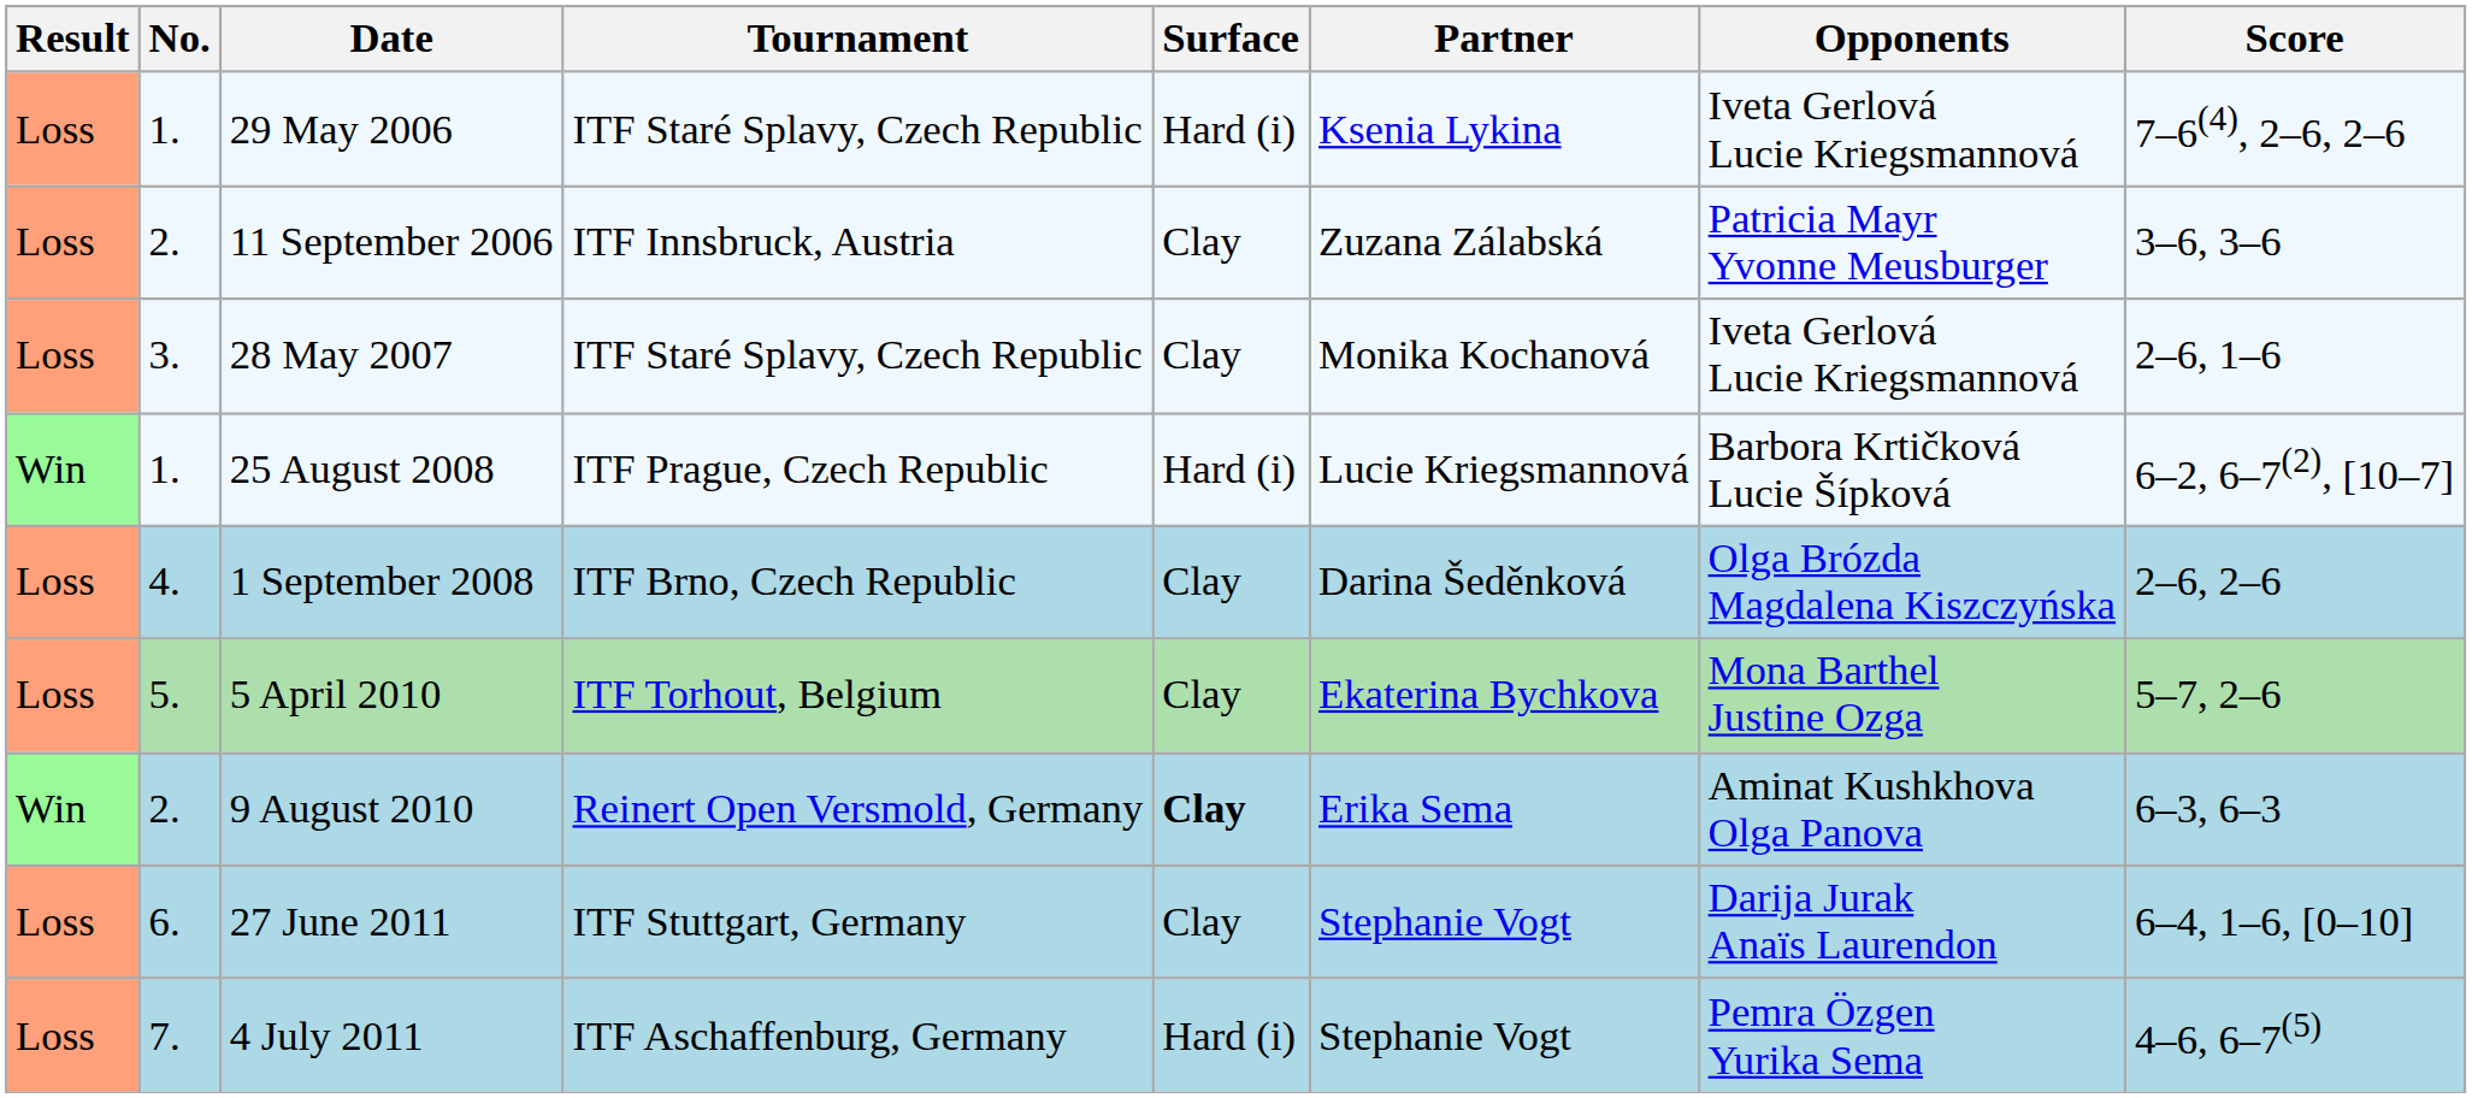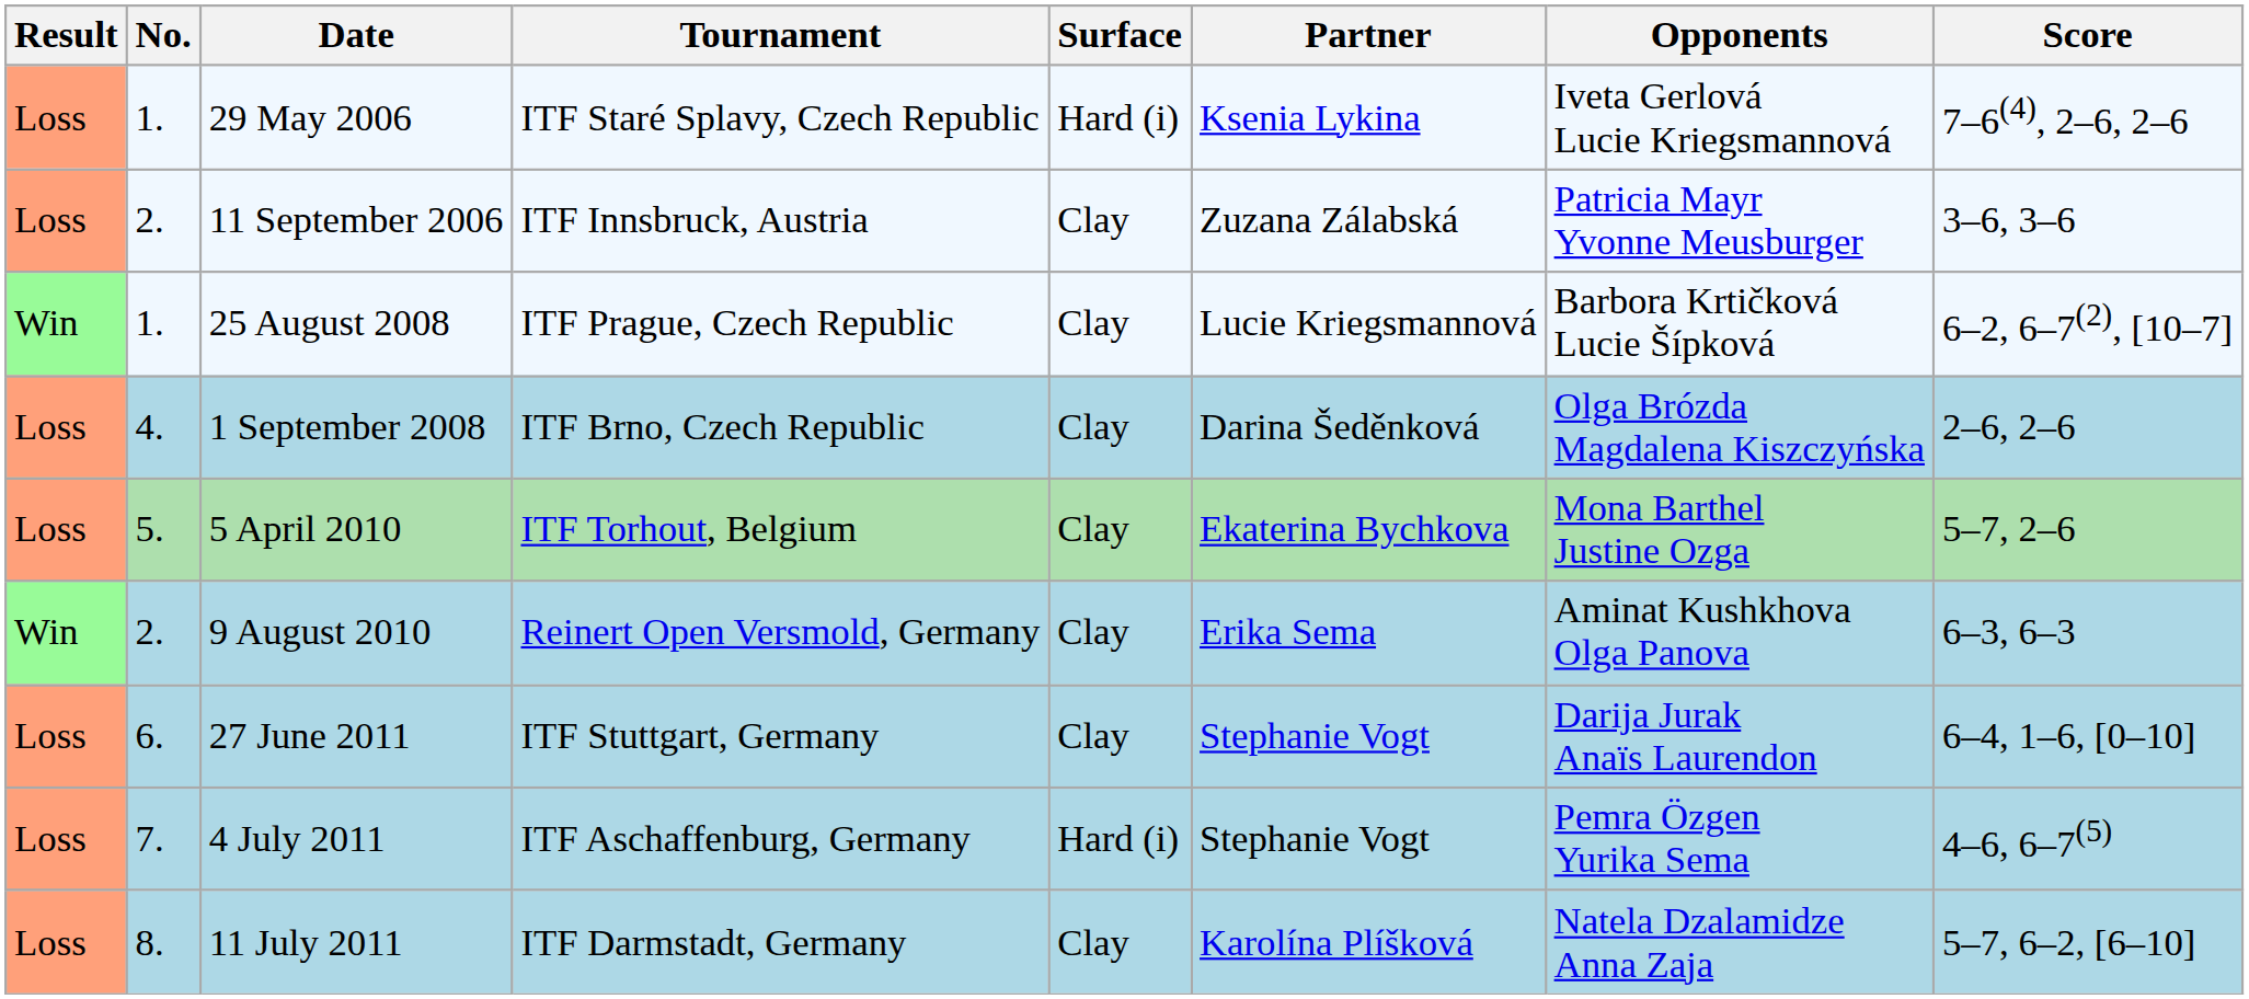 <table class="sortable wikitable">
 <tr>
 <th>Result</th>
 <th>No.</th>
 <th>Date</th>
 <th>Tournament</th>
 <th>Surface</th>
 <th>Partner</th>
 <th>Opponents</th>
 <th class="unsortable">Score</th>
 </tr>
 <tr style="background:#f0f8ff;">
 <td style="background:#ffa07a;">Loss</td>
 <td>1.</td>
 <td>29 May 2006</td>
 <td>ITF Staré Splavy, Czech Republic</td>
 <td>Hard (i)</td>
 <td> <a href='#'>Ksenia Lykina</a></td>
 <td> Iveta Gerlová <br>  Lucie Kriegsmannová</td>
 <td>7–6<sup>(4)</sup>, 2–6, 2–6</td>
 </tr>
 <tr style="background:#f0f8ff;">
 <td style="background:#ffa07a;">Loss</td>
 <td>2.</td>
 <td>11 September 2006</td>
 <td>ITF Innsbruck, Austria</td>
 <td>Clay</td>
 <td> Zuzana Zálabská</td>
 <td> <a href='#'>Patricia Mayr</a> <br>  <a href='#'>Yvonne Meusburger</a></td>
 <td>3–6, 3–6</td>
 </tr>
 <tr style="background:#f0f8ff;">
-<td style="background:#ffa07a;">Loss</td>
-<td>3.</td>
-<td>28 May 2007</td>
-<td>ITF Staré Splavy, Czech Republic</td>
-<td>Clay</td>
-<td> Monika Kochanová</td>
-<td> Iveta Gerlová <br>  Lucie Kriegsmannová</td>
-<td>2–6, 1–6</td>
-</tr>
-<tr style="background:#f0f8ff;">
 <td style="background:#98fb98;">Win</td>
 <td>1.</td>
 <td>25 August 2008</td>
 <td>ITF Prague, Czech Republic</td>
-<td>Hard (i)</td>
+<td>Clay</td>
 <td> Lucie Kriegsmannová</td>
 <td> Barbora Krtičková <br>  Lucie Šípková</td>
 <td>6–2, 6–7<sup>(2)</sup>, [10–7]</td>
 </tr>
 <tr style="background:lightblue;">
 <td style="background:#ffa07a;">Loss</td>
 <td>4.</td>
 <td>1 September 2008</td>
 <td>ITF Brno, Czech Republic</td>
 <td>Clay</td>
 <td> Darina Šeděnková</td>
 <td> <a href='#'>Olga Brózda</a> <br>  <a href='#'>Magdalena Kiszczyńska</a></td>
 <td>2–6, 2–6</td>
 </tr>
 <tr style="background:#addfad;">
 <td style="background:#ffa07a;">Loss</td>
 <td>5.</td>
 <td>5 April 2010</td>
 <td><a href='#'>ITF Torhout</a>, Belgium</td>
 <td>Clay</td>
 <td> <a href='#'>Ekaterina Bychkova</a></td>
 <td> <a href='#'>Mona Barthel</a> <br>  <a href='#'>Justine Ozga</a></td>
 <td>5–7, 2–6</td>
 </tr>
 <tr style="background:lightblue;">
 <td style="background:#98fb98;">Win</td>
 <td>2.</td>
 <td>9 August 2010</td>
 <td><a href='#'>Reinert Open Versmold</a>, Germany</td>
-<td><strong>Clay</strong></td>
+<td>Clay</td>
 <td> <a href='#'>Erika Sema</a></td>
 <td> Aminat Kushkhova <br>  <a href='#'>Olga Panova</a></td>
 <td>6–3, 6–3</td>
 </tr>
 <tr style="background:lightblue;">
 <td style="background:#ffa07a;">Loss</td>
 <td>6.</td>
 <td>27 June 2011</td>
 <td>ITF Stuttgart, Germany</td>
 <td>Clay</td>
 <td> <a href='#'>Stephanie Vogt</a></td>
 <td> <a href='#'>Darija Jurak</a> <br>  <a href='#'>Anaïs Laurendon</a></td>
 <td>6–4, 1–6, [0–10]</td>
 </tr>
 <tr style="background:lightblue;">
 <td style="background:#ffa07a;">Loss</td>
 <td>7.</td>
 <td>4 July 2011</td>
 <td>ITF Aschaffenburg, Germany</td>
 <td>Hard (i)</td>
 <td> Stephanie Vogt</td>
 <td> <a href='#'>Pemra Özgen</a> <br>  <a href='#'>Yurika Sema</a></td>
 <td>4–6, 6–7<sup>(5)</sup></td>
 </tr>
+<tr style="background:lightblue;">
+<td style="background:#ffa07a;">Loss</td>
+<td>8.</td>
+<td>11 July 2011</td>
+<td>ITF Darmstadt, Germany</td>
+<td>Clay</td>
+<td> <a href='#'>Karolína Plíšková</a></td>
+<td> <a href='#'>Natela Dzalamidze</a> <br>  <a href='#'>Anna Zaja</a></td>
+<td>5–7, 6–2, [6–10]</td>
+</tr>
 </table>
